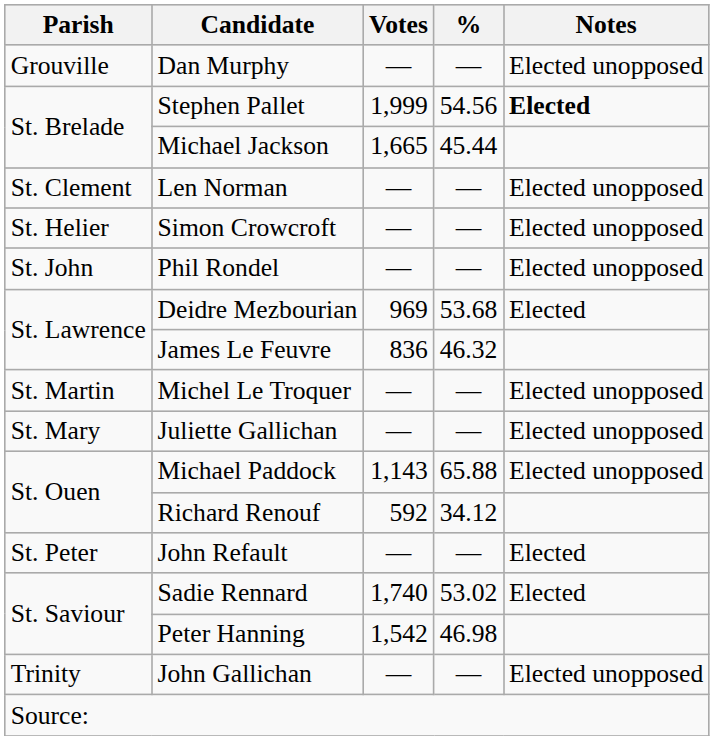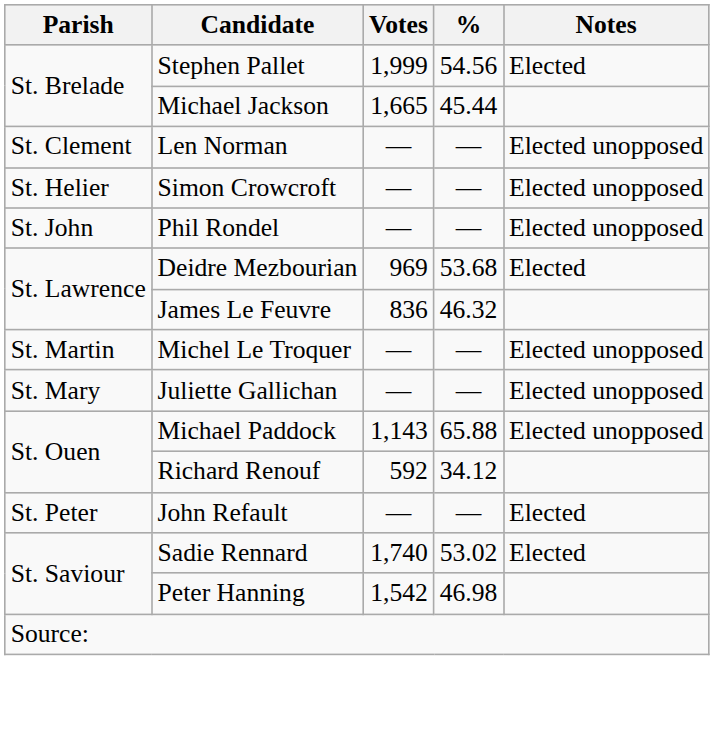 <table class=wikitable style=text-align:right>
 <tr>
 <th>Parish</th>
 <th>Candidate</th>
 <th>Votes</th>
 <th>%</th>
 <th>Notes</th>
 </tr>
 <tr>
-<td align=left>Grouville</td>
-<td align=left>Dan Murphy</td>
-<td align=center>—</td>
-<td align=center>—</td>
-<td align=left>Elected unopposed</td>
-</tr>
-<tr>
 <td align=left rowspan=2>St. Brelade</td>
 <td align=left>Stephen Pallet</td>
 <td>1,999</td>
 <td>54.56</td>
-<td align=left><strong>Elected</strong></td>
+<td align=left>Elected</td>
 </tr>
 <tr>
 <td align=left>Michael Jackson</td>
 <td>1,665</td>
 <td>45.44</td>
 <td></td>
 </tr>
 <tr>
 <td align=left>St. Clement</td>
 <td align=left>Len Norman</td>
 <td align=center>—</td>
 <td align=center>—</td>
 <td align=left>Elected unopposed</td>
 </tr>
 <tr>
 <td align=left>St. Helier</td>
 <td align=left>Simon Crowcroft</td>
 <td align=center>—</td>
 <td align=center>—</td>
 <td align=left>Elected unopposed</td>
 </tr>
 <tr>
 <td align=left>St. John</td>
 <td align=left>Phil Rondel</td>
 <td align=center>—</td>
 <td align=center>—</td>
 <td align=left>Elected unopposed</td>
 </tr>
 <tr>
 <td align=left rowspan=2>St. Lawrence</td>
 <td align=left>Deidre Mezbourian</td>
 <td>969</td>
 <td>53.68</td>
 <td align=left>Elected</td>
 </tr>
 <tr>
 <td align=left>James Le Feuvre</td>
 <td>836</td>
 <td>46.32</td>
 <td></td>
 </tr>
 <tr>
 <td align=left>St. Martin</td>
 <td align=left>Michel Le Troquer</td>
 <td align=center>—</td>
 <td align=center>—</td>
 <td align=left>Elected unopposed</td>
 </tr>
 <tr>
 <td align=left>St. Mary</td>
 <td align=left>Juliette Gallichan</td>
 <td align=center>—</td>
 <td align=center>—</td>
 <td align=left>Elected unopposed</td>
 </tr>
 <tr>
 <td align=left rowspan=2>St. Ouen</td>
 <td align=left>Michael Paddock</td>
 <td>1,143</td>
 <td>65.88</td>
 <td align=left>Elected unopposed</td>
 </tr>
 <tr>
 <td align=left>Richard Renouf</td>
 <td>592</td>
 <td>34.12</td>
 <td></td>
 </tr>
 <tr>
 <td align=left>St. Peter</td>
 <td align=left>John Refault</td>
 <td align=center>—</td>
 <td align=center>—</td>
 <td align=left>Elected</td>
 </tr>
 <tr>
 <td align=left rowspan=2>St. Saviour</td>
 <td align=left>Sadie Rennard</td>
 <td>1,740</td>
 <td>53.02</td>
 <td align=left>Elected</td>
 </tr>
 <tr>
 <td align=left>Peter Hanning</td>
 <td>1,542</td>
 <td>46.98</td>
 <td></td>
 </tr>
 <tr>
-<td align=left>Trinity</td>
-<td align=left>John Gallichan</td>
-<td align=center>—</td>
-<td align=center>—</td>
-<td align=left>Elected unopposed</td>
-</tr>
-<tr>
 <td align=left colspan=5>Source: </td>
 </tr>
 </table>
